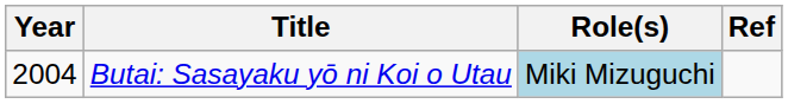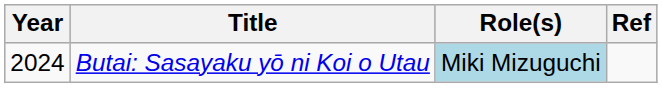 <table class="wikitable">
 <tr>
 <th>Year</th>
 <th>Title</th>
 <th>Role(s)</th>
 <th>Ref</th>
 </tr>
 <tr>
-<td>2004</td>
+<td>2024</td>
 <td><em><a href='#'>Butai: Sasayaku yō ni Koi o Utau</a></em></td>
 <td style="background: lightblue;">Miki Mizuguchi</td>
 <td></td>
 </tr>
 </table>
